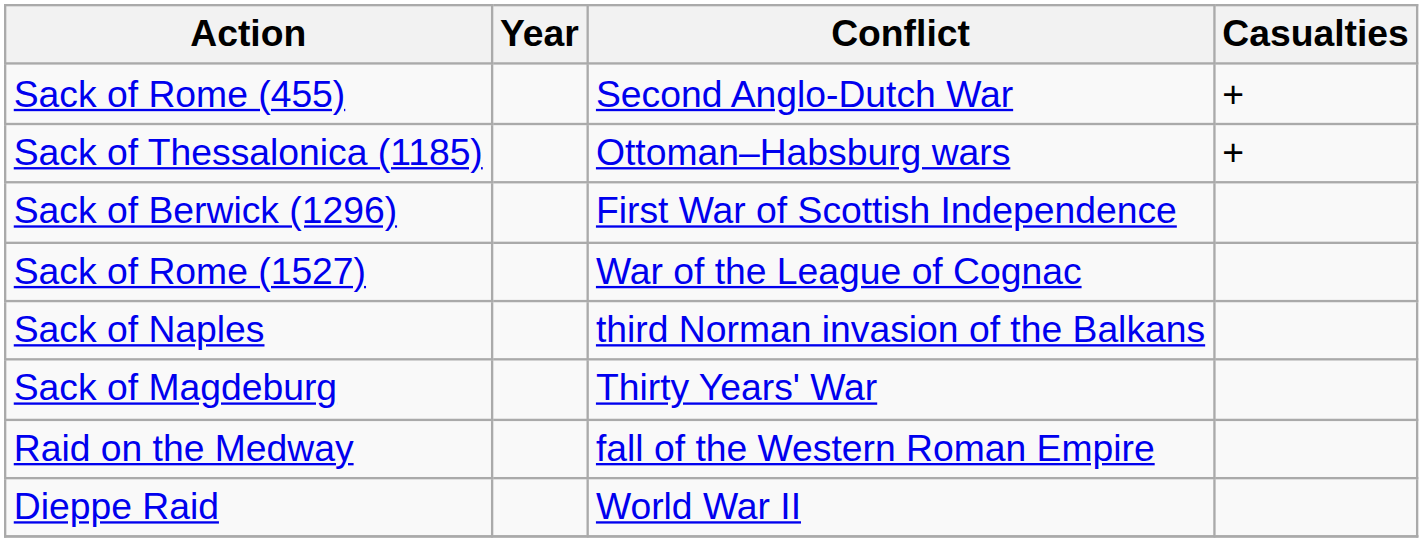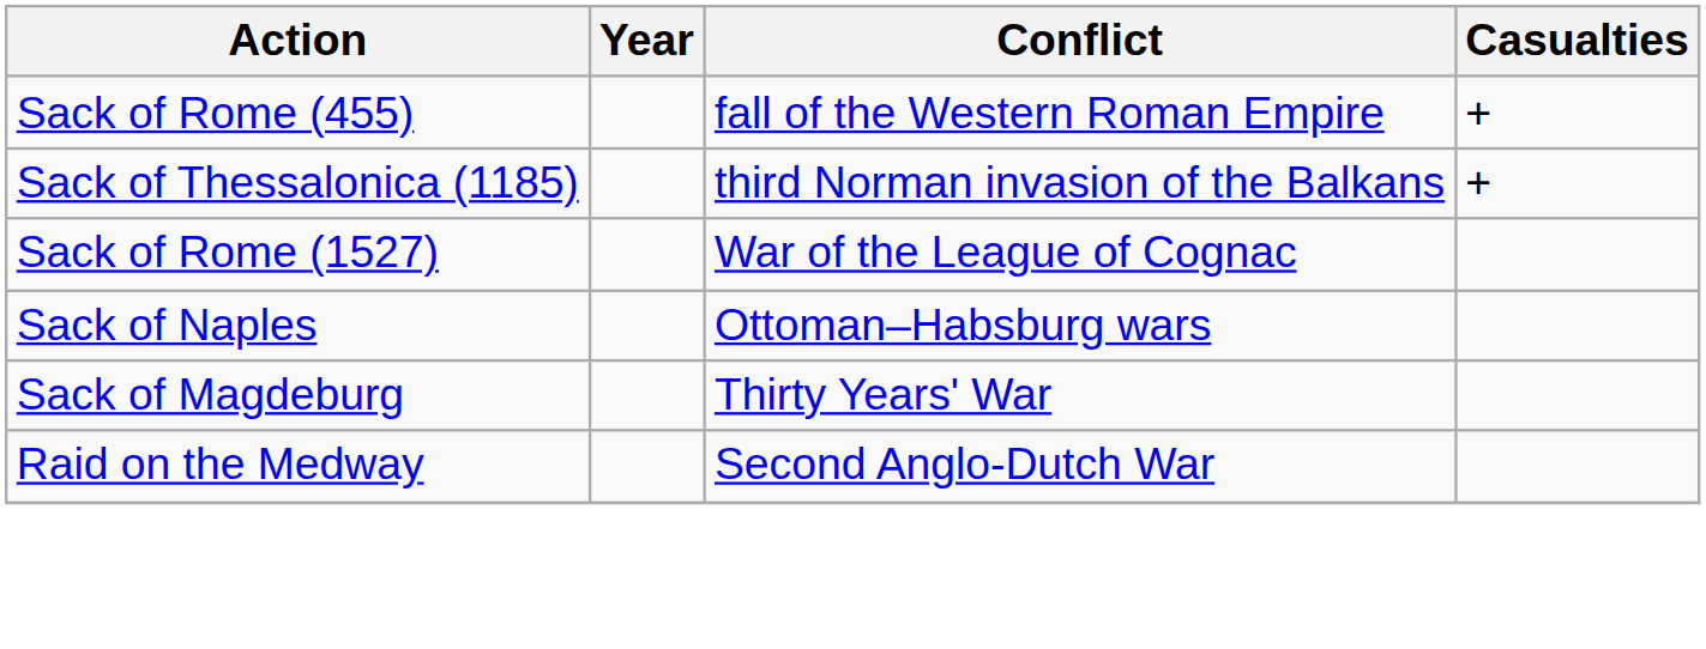 <table class="wikitable sortable">
 <tr>
 <th>Action</th>
 <th>Year</th>
 <th>Conflict</th>
 <th data-sort-type=number>Casualties</th>
 </tr>
 <tr>
 <td><a href='#'>Sack of Rome (455)</a></td>
 <td></td>
-<td><a href='#'>Second Anglo-Dutch War</a></td>
+<td><a href='#'>fall of the Western Roman Empire</a></td>
 <td>+</td>
 </tr>
 <tr>
 <td><a href='#'>Sack of Thessalonica (1185)</a></td>
 <td></td>
-<td><a href='#'>Ottoman–Habsburg wars</a></td>
+<td><a href='#'>third Norman invasion of the Balkans</a></td>
 <td>+</td>
-</tr>
-<tr>
-<td><a href='#'>Sack of Berwick (1296)</a></td>
-<td></td>
-<td><a href='#'>First War of Scottish Independence</a></td>
-<td></td>
 </tr>
 <tr>
 <td><a href='#'>Sack of Rome (1527)</a></td>
 <td></td>
 <td><a href='#'>War of the League of Cognac</a></td>
 <td></td>
 </tr>
 <tr>
 <td><a href='#'>Sack of Naples</a></td>
 <td></td>
-<td><a href='#'>third Norman invasion of the Balkans</a></td>
+<td><a href='#'>Ottoman–Habsburg wars</a></td>
 <td></td>
 </tr>
 <tr>
 <td><a href='#'>Sack of Magdeburg</a></td>
 <td></td>
 <td><a href='#'>Thirty Years' War</a></td>
 <td></td>
 </tr>
 <tr>
 <td><a href='#'>Raid on the Medway</a></td>
 <td></td>
-<td><a href='#'>fall of the Western Roman Empire</a></td>
-<td></td>
-</tr>
-<tr>
-<td><a href='#'>Dieppe Raid</a></td>
-<td></td>
-<td><a href='#'>World War II</a></td>
+<td><a href='#'>Second Anglo-Dutch War</a></td>
 <td></td>
 </tr>
 <tr>
 </tr>
 </table>
